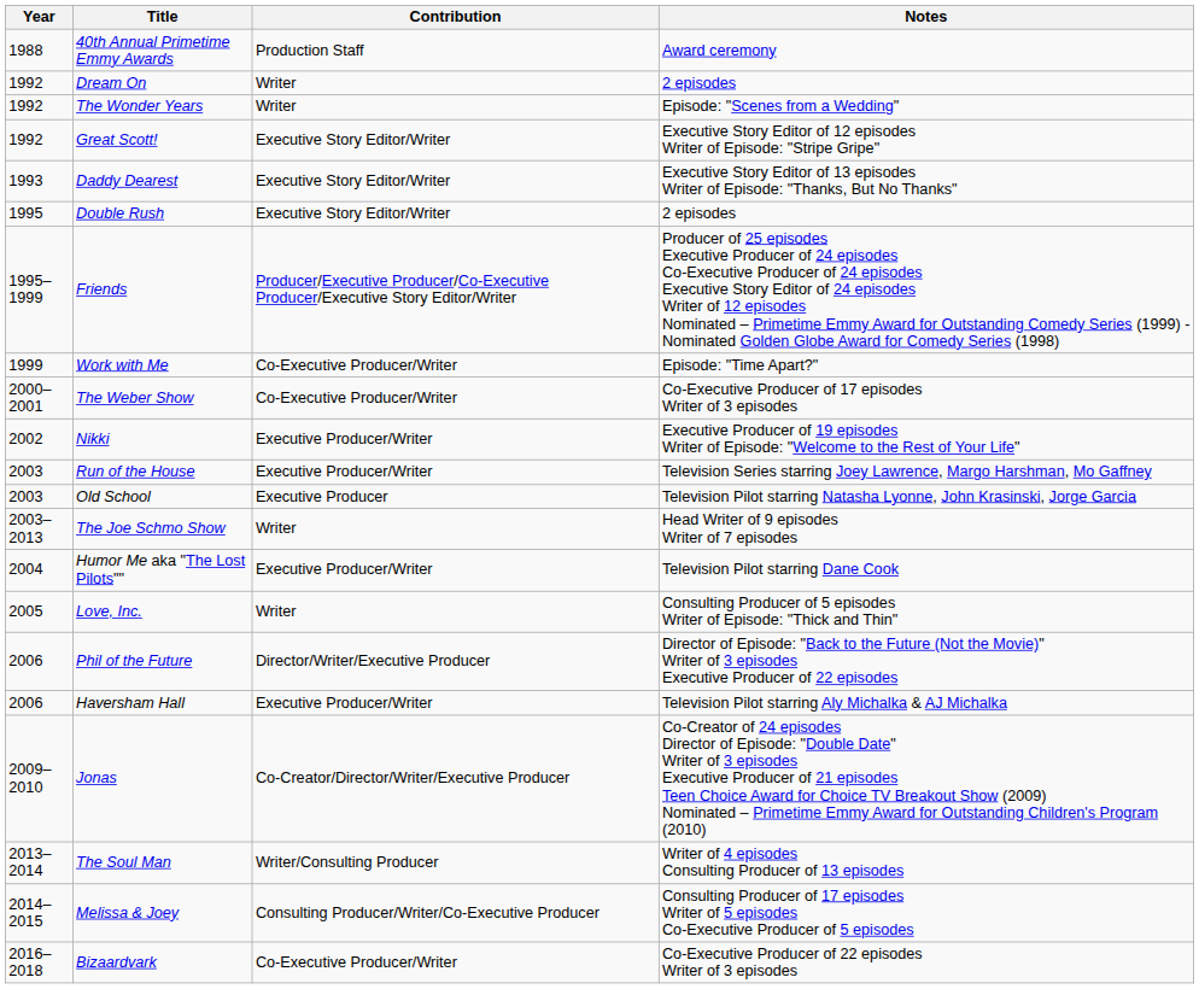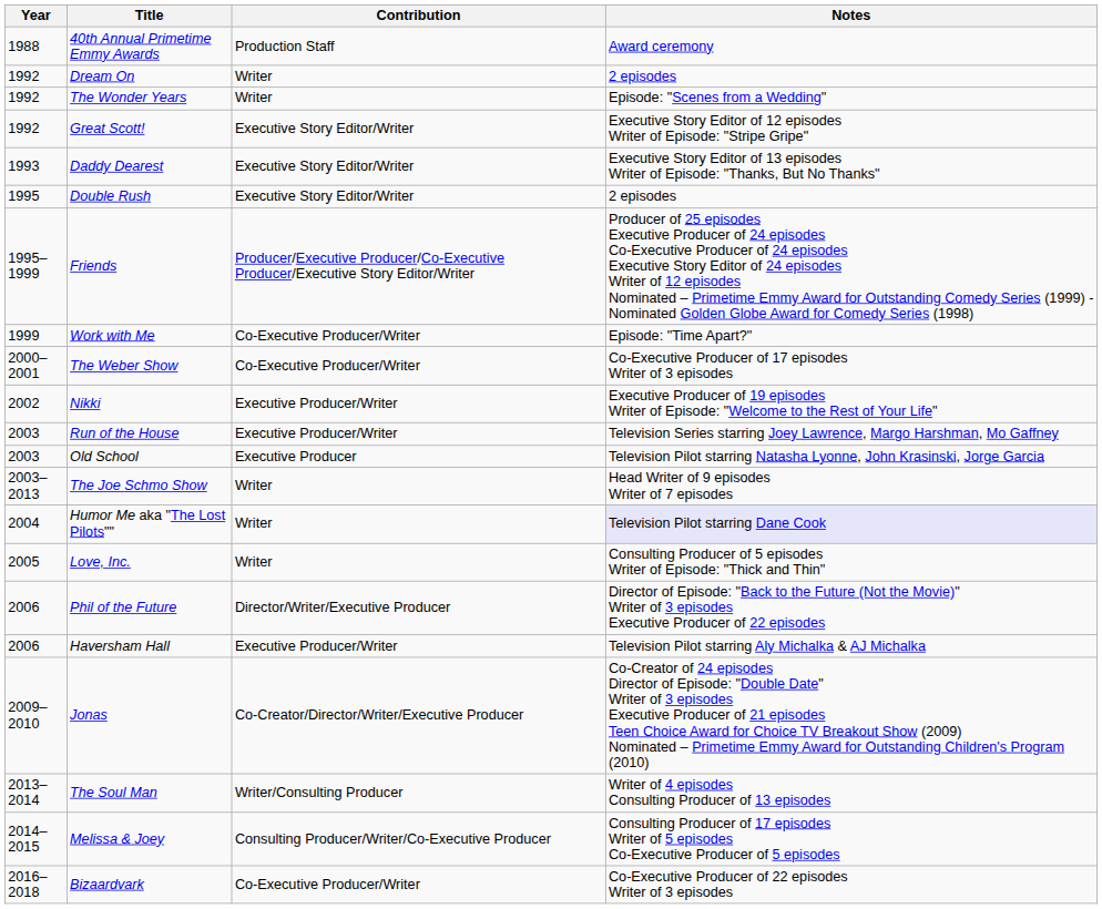 <table class="wikitable">
 <tr>
 <th>Year</th>
 <th>Title</th>
 <th>Contribution</th>
 <th>Notes</th>
 </tr>
 <tr>
 <td>1988</td>
 <td><em><a href='#'>40th Annual Primetime Emmy Awards</a></em></td>
 <td>Production Staff</td>
 <td><a href='#'>Award ceremony</a></td>
 </tr>
 <tr>
 <td>1992</td>
 <td><em><a href='#'>Dream On</a></em></td>
 <td>Writer</td>
 <td><a href='#'>2 episodes</a></td>
 </tr>
 <tr>
 <td>1992</td>
 <td><em><a href='#'>The Wonder Years</a></em></td>
 <td>Writer</td>
 <td>Episode: "<a href='#'>Scenes from a Wedding</a>"</td>
 </tr>
 <tr>
 <td>1992</td>
 <td><em><a href='#'>Great Scott!</a></em></td>
 <td>Executive Story Editor/Writer</td>
 <td>Executive Story Editor of 12 episodes<br>Writer of Episode: "Stripe Gripe"</td>
 </tr>
 <tr>
 <td>1993</td>
 <td><em><a href='#'>Daddy Dearest</a></em></td>
 <td>Executive Story Editor/Writer</td>
 <td>Executive Story Editor of 13 episodes<br>Writer of Episode: "Thanks, But No Thanks"</td>
 </tr>
 <tr>
 <td>1995</td>
 <td><em><a href='#'>Double Rush</a></em></td>
 <td>Executive Story Editor/Writer</td>
 <td>2 episodes</td>
 </tr>
 <tr>
 <td>1995–1999</td>
 <td><em><a href='#'>Friends</a></em></td>
 <td><a href='#'>Producer</a>/<a href='#'>Executive Producer</a>/<a href='#'>Co-Executive Producer</a>/Executive Story Editor/Writer</td>
 <td>Producer of <a href='#'>25 episodes</a><br>Executive Producer of <a href='#'>24 episodes</a><br>Co-Executive Producer of <a href='#'>24 episodes</a><br>Executive Story Editor of <a href='#'>24 episodes</a><br>Writer of <a href='#'>12 episodes</a><br>Nominated – <a href='#'>Primetime Emmy Award for Outstanding Comedy Series</a> (1999) - Nominated <a href='#'>Golden Globe Award for Comedy Series</a> (1998)</td>
 </tr>
 <tr>
 <td>1999</td>
 <td><em><a href='#'>Work with Me</a></em></td>
 <td>Co-Executive Producer/Writer</td>
 <td>Episode: "Time Apart?"</td>
 </tr>
 <tr>
 <td>2000–2001</td>
 <td><em><a href='#'>The Weber Show</a></em></td>
 <td>Co-Executive Producer/Writer</td>
 <td>Co-Executive Producer of 17 episodes<br>Writer of 3 episodes</td>
 </tr>
 <tr>
 <td>2002</td>
 <td><em><a href='#'>Nikki</a></em></td>
 <td>Executive Producer/Writer</td>
 <td>Executive Producer of <a href='#'>19 episodes</a><br>Writer of Episode: "<a href='#'>Welcome to the Rest of Your Life</a>"</td>
 </tr>
 <tr>
 <td>2003</td>
 <td><em><a href='#'>Run of the House</a></em></td>
 <td>Executive Producer/Writer</td>
 <td>Television Series starring <a href='#'>Joey Lawrence</a>, <a href='#'>Margo Harshman</a>, <a href='#'>Mo Gaffney</a></td>
 </tr>
 <tr>
 <td>2003</td>
 <td><em>Old School</em></td>
 <td>Executive Producer</td>
 <td>Television Pilot starring <a href='#'>Natasha Lyonne</a>, <a href='#'>John Krasinski</a>, <a href='#'>Jorge Garcia</a></td>
 </tr>
 <tr>
 <td>2003–2013</td>
 <td><em><a href='#'>The Joe Schmo Show</a></em></td>
 <td>Writer</td>
 <td>Head Writer of 9 episodes<br>Writer of 7 episodes</td>
 </tr>
 <tr>
 <td>2004</td>
 <td><em>Humor Me</em> aka "<a href='#'>The Lost Pilots</a>""</td>
-<td>Executive Producer/Writer</td>
-<td>Television Pilot starring <a href='#'>Dane Cook</a></td>
+<td>Writer</td>
+<td style="background: lavender;">Television Pilot starring <a href='#'>Dane Cook</a></td>
 </tr>
 <tr>
 <td>2005</td>
 <td><em><a href='#'>Love, Inc.</a></em></td>
 <td>Writer</td>
 <td>Consulting Producer of 5 episodes<br>Writer of Episode: "Thick and Thin"</td>
 </tr>
 <tr>
 <td>2006</td>
 <td><em><a href='#'>Phil of the Future</a></em></td>
 <td>Director/Writer/Executive Producer</td>
 <td>Director of Episode: "<a href='#'>Back to the Future (Not the Movie)</a>"<br>Writer of <a href='#'>3 episodes</a><br>Executive Producer of <a href='#'>22 episodes</a></td>
 </tr>
 <tr>
 <td>2006</td>
 <td><em>Haversham Hall</em></td>
 <td>Executive Producer/Writer</td>
 <td>Television Pilot starring <a href='#'>Aly Michalka</a> & <a href='#'>AJ Michalka</a></td>
 </tr>
 <tr>
 <td>2009–2010</td>
 <td><em><a href='#'>Jonas</a></em></td>
 <td>Co-Creator/Director/Writer/Executive Producer</td>
 <td>Co-Creator of <a href='#'>24 episodes</a><br>Director of Episode: "<a href='#'>Double Date</a>"<br>Writer of <a href='#'>3 episodes</a><br>Executive Producer of <a href='#'>21 episodes</a><br><a href='#'>Teen Choice Award for Choice TV Breakout Show</a> (2009)<br>Nominated – <a href='#'>Primetime Emmy Award for Outstanding Children's Program</a> (2010)</td>
 </tr>
 <tr>
 <td>2013–2014</td>
 <td><em><a href='#'>The Soul Man</a></em></td>
 <td>Writer/Consulting Producer</td>
 <td>Writer of <a href='#'>4 episodes</a><br>Consulting Producer of <a href='#'>13 episodes</a></td>
 </tr>
 <tr>
 <td>2014–2015</td>
 <td><em><a href='#'>Melissa & Joey</a></em></td>
 <td>Consulting Producer/Writer/Co-Executive Producer</td>
 <td>Consulting Producer of <a href='#'>17 episodes</a><br>Writer of <a href='#'>5 episodes</a><br>Co-Executive Producer of <a href='#'>5 episodes</a></td>
 </tr>
 <tr>
 <td>2016–2018</td>
 <td><em><a href='#'>Bizaardvark</a></em></td>
 <td>Co-Executive Producer/Writer</td>
 <td>Co-Executive Producer of 22 episodes<br>Writer of 3 episodes</td>
 </tr>
 </table>
